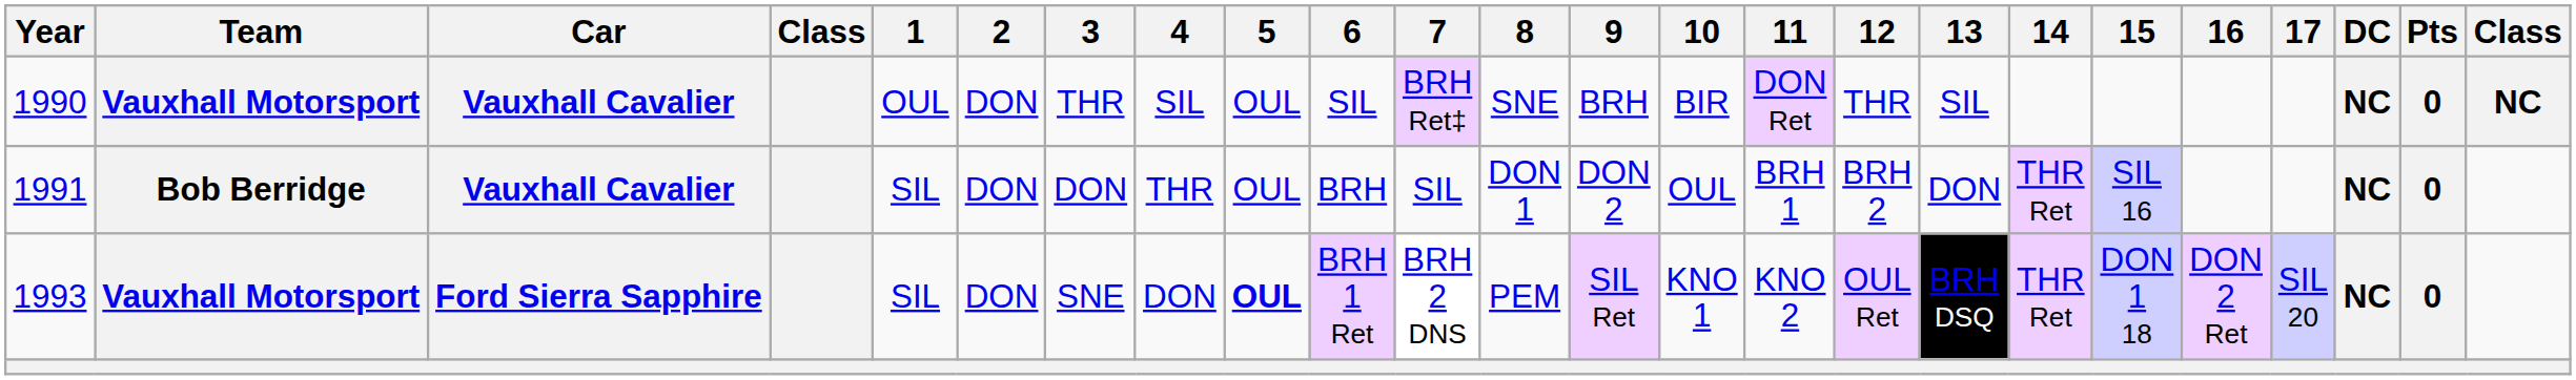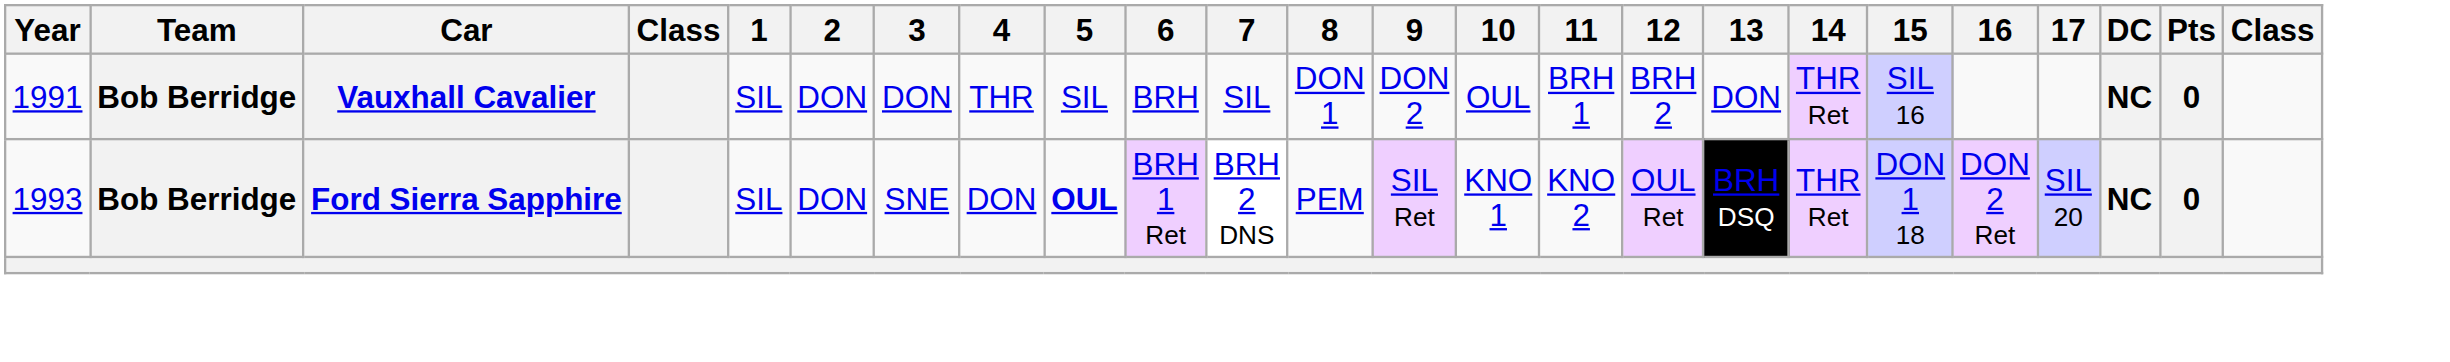 <table class="wikitable" style="text-align:center; font-size:85%">
 <tr>
 <th>Year</th>
 <th>Team</th>
 <th>Car</th>
 <th>Class</th>
 <th>1</th>
 <th>2</th>
 <th>3</th>
 <th>4</th>
 <th>5</th>
 <th>6</th>
 <th>7</th>
 <th>8</th>
 <th>9</th>
 <th>10</th>
 <th>11</th>
 <th>12</th>
 <th>13</th>
 <th>14</th>
 <th>15</th>
 <th>16</th>
 <th>17</th>
 <th>DC</th>
 <th>Pts</th>
 <th>Class</th>
 </tr>
 <tr>
-<td><a href='#'>1990</a></td>
-<th nowrap><a href='#'>Vauxhall Motorsport</a></th>
-<th nowrap><a href='#'>Vauxhall Cavalier</a></th>
-<th><span></span></th>
-<td><a href='#'>OUL</a></td>
-<td><a href='#'>DON</a></td>
-<td><a href='#'>THR</a></td>
-<td><a href='#'>SIL</a></td>
-<td><a href='#'>OUL</a></td>
-<td><a href='#'>SIL</a></td>
-<td style="background:#EFCFFF;"><a href='#'>BRH</a><br><small>Ret‡</small></td>
-<td><a href='#'>SNE</a></td>
-<td><a href='#'>BRH</a></td>
-<td><a href='#'>BIR</a></td>
-<td style="background:#EFCFFF;"><a href='#'>DON</a><br><small>Ret</small></td>
-<td><a href='#'>THR</a></td>
-<td><a href='#'>SIL</a></td>
-<td></td>
-<td></td>
-<td></td>
-<td></td>
-<th>NC</th>
-<th>0</th>
-<th>NC</th>
-</tr>
-<tr>
 <td><a href='#'>1991</a></td>
 <th nowrap>Bob Berridge</th>
 <th nowrap><a href='#'>Vauxhall Cavalier</a></th>
 <th></th>
 <td><a href='#'>SIL</a></td>
 <td><a href='#'>DON</a></td>
 <td><a href='#'>DON</a></td>
 <td><a href='#'>THR</a></td>
-<td><a href='#'>OUL</a></td>
+<td><a href='#'>SIL</a></td>
 <td><a href='#'>BRH</a></td>
 <td><a href='#'>SIL</a></td>
 <td><a href='#'>DON<br>1</a></td>
 <td><a href='#'>DON<br>2</a></td>
 <td><a href='#'>OUL</a></td>
 <td><a href='#'>BRH<br>1</a></td>
 <td><a href='#'>BRH<br>2</a></td>
 <td><a href='#'>DON</a></td>
 <td style="background:#EFCFFF;"><a href='#'>THR</a><br><small>Ret</small></td>
 <td style="background:#CFCFFF;"><a href='#'>SIL</a><br><small>16</small></td>
 <td></td>
 <td></td>
 <th>NC</th>
 <th>0</th>
 <td></td>
 </tr>
 <tr>
 <td><a href='#'>1993</a></td>
-<th nowrap><a href='#'>Vauxhall Motorsport</a></th>
+<th nowrap>Bob Berridge</th>
 <th nowrap><a href='#'>Ford Sierra Sapphire</a></th>
 <th></th>
 <td><a href='#'>SIL</a></td>
 <td><a href='#'>DON</a></td>
 <td><a href='#'>SNE</a></td>
 <td><a href='#'>DON</a></td>
 <td><strong><a href='#'>OUL</a></strong></td>
 <td style="background:#EFCFFF;"><a href='#'>BRH<br>1</a><br><small>Ret</small></td>
 <td style="background:#FFFFFF;"><a href='#'>BRH<br>2</a><br><small>DNS</small></td>
 <td><a href='#'>PEM</a></td>
 <td style="background:#EFCFFF;"><a href='#'>SIL</a><br><small>Ret</small></td>
 <td><a href='#'>KNO<br>1</a></td>
 <td><a href='#'>KNO<br>2</a></td>
 <td style="background:#EFCFFF;"><a href='#'>OUL</a><br><small>Ret</small></td>
 <td style="background:#000000; color:white"><a href='#'><span>BRH</span></a><br><small>DSQ</small></td>
 <td style="background:#EFCFFF;"><a href='#'>THR</a><br><small>Ret</small></td>
 <td style="background:#CFCFFF;"><a href='#'>DON<br>1</a><br><small>18</small></td>
 <td style="background:#EFCFFF;"><a href='#'>DON<br>2</a><br><small>Ret</small></td>
 <td style="background:#CFCFFF;"><a href='#'>SIL</a><br><small>20</small></td>
 <th>NC</th>
 <th>0</th>
 <td></td>
 </tr>
 <tr>
 <th colspan="24"></th>
 </tr>
 </table>
